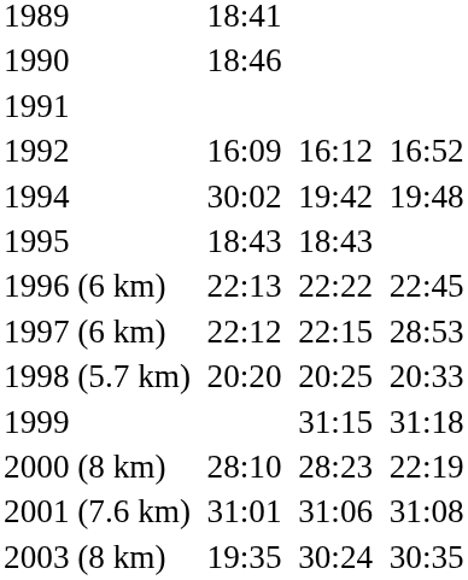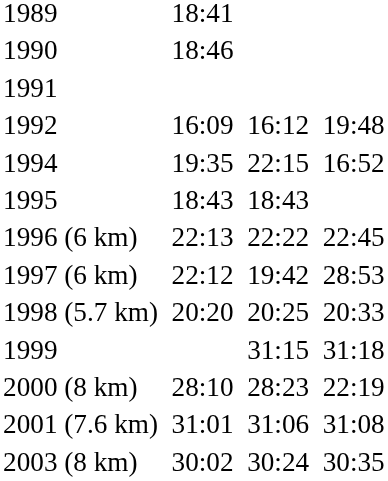 <table>
 <tr>
 <td>1989</td>
 <td></td>
 <td>18:41</td>
 <td></td>
 <td></td>
 <td></td>
 <td></td>
 </tr>
 <tr>
 <td>1990</td>
 <td></td>
 <td>18:46</td>
 <td></td>
 <td></td>
 <td></td>
 <td></td>
 </tr>
 <tr>
 <td>1991</td>
 <td></td>
 <td></td>
 <td></td>
 <td></td>
 <td></td>
 <td></td>
 </tr>
 <tr>
 <td>1992</td>
 <td></td>
 <td>16:09</td>
 <td></td>
 <td>16:12</td>
 <td></td>
-<td>16:52</td>
+<td>19:48</td>
 </tr>
 <tr>
 <td>1994</td>
 <td></td>
-<td>30:02</td>
+<td>19:35</td>
 <td></td>
-<td>19:42</td>
+<td>22:15</td>
 <td></td>
-<td>19:48</td>
+<td>16:52</td>
 </tr>
 <tr>
 <td>1995</td>
 <td></td>
 <td>18:43</td>
 <td></td>
 <td>18:43</td>
 <td></td>
 <td></td>
 </tr>
 <tr>
 <td>1996 (6 km)</td>
 <td></td>
 <td>22:13</td>
 <td></td>
 <td>22:22</td>
 <td></td>
 <td>22:45</td>
 </tr>
 <tr>
 <td>1997 (6 km)</td>
 <td></td>
 <td>22:12</td>
 <td></td>
-<td>22:15</td>
+<td>19:42</td>
 <td></td>
 <td>28:53</td>
 </tr>
 <tr>
 <td>1998 (5.7 km)</td>
 <td></td>
 <td>20:20</td>
 <td></td>
 <td>20:25</td>
 <td></td>
 <td>20:33</td>
 </tr>
 <tr>
 <td>1999</td>
 <td></td>
 <td></td>
 <td></td>
 <td>31:15</td>
 <td></td>
 <td>31:18</td>
 </tr>
 <tr>
 <td>2000 (8 km)</td>
 <td></td>
 <td>28:10</td>
 <td></td>
 <td>28:23</td>
 <td></td>
 <td>22:19</td>
 </tr>
 <tr>
 <td>2001 (7.6 km)</td>
 <td></td>
 <td>31:01</td>
 <td></td>
 <td>31:06</td>
 <td></td>
 <td>31:08</td>
 </tr>
 <tr>
 <td>2003 (8 km)</td>
 <td></td>
-<td>19:35</td>
+<td>30:02</td>
 <td></td>
 <td>30:24</td>
 <td></td>
 <td>30:35</td>
 </tr>
 </table>
